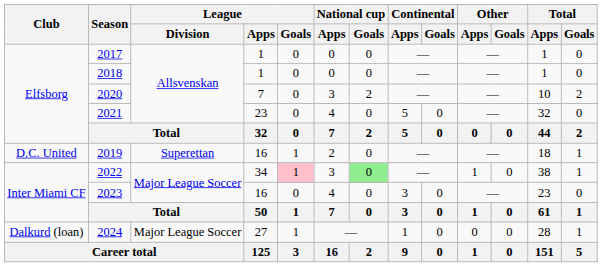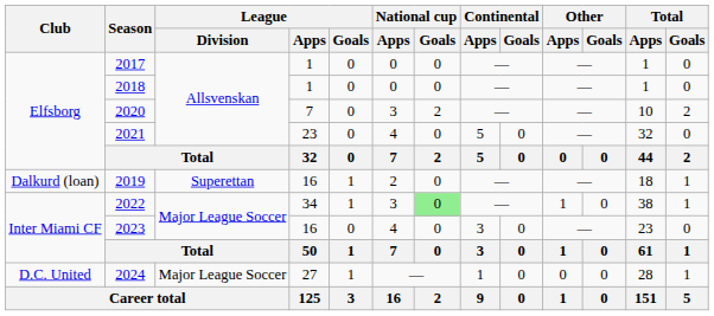 <table class="wikitable" style="text-align:center">
 <tr>
 <th rowspan="2">Club</th>
 <th rowspan="2">Season</th>
 <th colspan="3">League</th>
 <th colspan="2">National cup</th>
 <th colspan="2">Continental</th>
 <th colspan="2">Other</th>
 <th colspan="2">Total</th>
 </tr>
 <tr>
 <th>Division</th>
 <th>Apps</th>
 <th>Goals</th>
 <th>Apps</th>
 <th>Goals</th>
 <th>Apps</th>
 <th>Goals</th>
 <th>Apps</th>
 <th>Goals</th>
 <th>Apps</th>
 <th>Goals</th>
 </tr>
 <tr>
 <td rowspan="5"><a href='#'>Elfsborg</a></td>
 <td><a href='#'>2017</a></td>
 <td rowspan="4"><a href='#'>Allsvenskan</a></td>
 <td>1</td>
 <td>0</td>
 <td>0</td>
 <td>0</td>
 <td colspan="2">—</td>
 <td colspan="2">—</td>
 <td>1</td>
 <td>0</td>
 </tr>
 <tr>
 <td><a href='#'>2018</a></td>
 <td>1</td>
 <td>0</td>
 <td>0</td>
 <td>0</td>
 <td colspan="2">—</td>
 <td colspan="2">—</td>
 <td>1</td>
 <td>0</td>
 </tr>
 <tr>
 <td><a href='#'>2020</a></td>
 <td>7</td>
 <td>0</td>
 <td>3</td>
 <td>2</td>
 <td colspan="2">—</td>
 <td colspan="2">—</td>
 <td>10</td>
 <td>2</td>
 </tr>
 <tr>
 <td><a href='#'>2021</a></td>
 <td>23</td>
 <td>0</td>
 <td>4</td>
 <td>0</td>
 <td>5</td>
 <td>0</td>
 <td colspan="2">—</td>
 <td>32</td>
 <td>0</td>
 </tr>
 <tr>
 <th colspan="2">Total</th>
 <th>32</th>
 <th>0</th>
 <th>7</th>
 <th>2</th>
 <th>5</th>
 <th>0</th>
 <th>0</th>
 <th>0</th>
 <th>44</th>
 <th>2</th>
 </tr>
 <tr>
-<td><a href='#'>D.C. United</a></td>
+<td><a href='#'>Dalkurd</a> (loan)</td>
 <td><a href='#'>2019</a></td>
 <td><a href='#'>Superettan</a></td>
 <td>16</td>
 <td>1</td>
 <td>2</td>
 <td>0</td>
 <td colspan="2">—</td>
 <td colspan="2">—</td>
 <td>18</td>
 <td>1</td>
 </tr>
 <tr>
 <td rowspan="3"><a href='#'>Inter Miami CF</a></td>
 <td><a href='#'>2022</a></td>
 <td rowspan="2"><a href='#'>Major League Soccer</a></td>
 <td>34</td>
-<td style="background: pink;">1</td>
+<td>1</td>
 <td>3</td>
 <td style="background: lightgreen;">0</td>
 <td colspan="2">—</td>
 <td>1</td>
 <td>0</td>
 <td>38</td>
 <td>1</td>
 </tr>
 <tr>
 <td><a href='#'>2023</a></td>
 <td>16</td>
 <td>0</td>
 <td>4</td>
 <td>0</td>
 <td>3</td>
 <td>0</td>
 <td colspan="2">—</td>
 <td>23</td>
 <td>0</td>
 </tr>
 <tr>
 <th colspan="2">Total</th>
 <th>50</th>
 <th>1</th>
 <th>7</th>
 <th>0</th>
 <th>3</th>
 <th>0</th>
 <th>1</th>
 <th>0</th>
 <th>61</th>
 <th>1</th>
 </tr>
 <tr>
-<td><a href='#'>Dalkurd</a> (loan)</td>
+<td><a href='#'>D.C. United</a></td>
 <td><a href='#'>2024</a></td>
 <td>Major League Soccer</td>
 <td>27</td>
 <td>1</td>
 <td colspan="2">—</td>
 <td>1</td>
 <td>0</td>
 <td>0</td>
 <td>0</td>
 <td>28</td>
 <td>1</td>
 </tr>
 <tr>
 <th colspan="3">Career total</th>
 <th>125</th>
 <th>3</th>
 <th>16</th>
 <th>2</th>
 <th>9</th>
 <th>0</th>
 <th>1</th>
 <th>0</th>
 <th>151</th>
 <th>5</th>
 </tr>
 </table>
